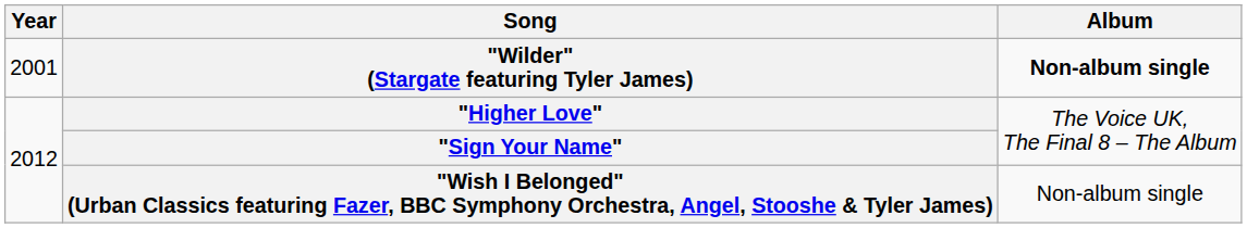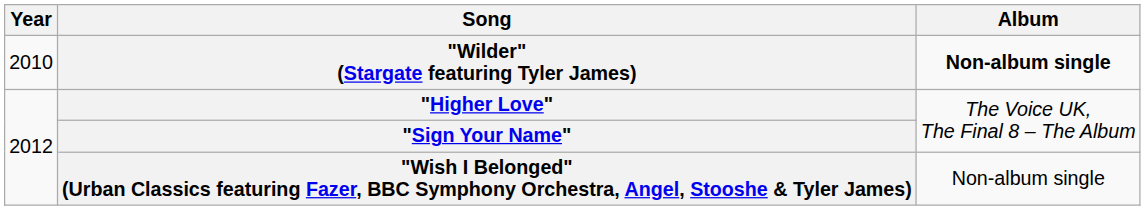 <table class="wikitable plainrowheaders" style="text-align:center;" border="1">
 <tr>
 <th scope="col">Year</th>
 <th scope="col">Song</th>
 <th scope="col">Album</th>
 </tr>
 <tr>
-<td>2001</td>
+<td>2010</td>
 <th scope="row">"Wilder"<br><span>(<a href='#'>Stargate</a> featuring Tyler James)</span></th>
 <td><strong>Non-album single</strong></td>
 </tr>
 <tr>
 <td rowspan="3">2012</td>
 <th scope="row">"<a href='#'>Higher Love</a>"</th>
 <td rowspan="2"><em>The Voice UK,<br>The Final 8 – The Album</em></td>
 </tr>
 <tr>
 <th scope="row">"<a href='#'>Sign Your Name</a>"</th>
 </tr>
 <tr>
 <th scope="row">"Wish I Belonged"<br><span>(Urban Classics featuring <a href='#'>Fazer</a>, BBC Symphony Orchestra, <a href='#'>Angel</a>, <a href='#'>Stooshe</a> & Tyler James)</span></th>
 <td>Non-album single</td>
 </tr>
 </table>
